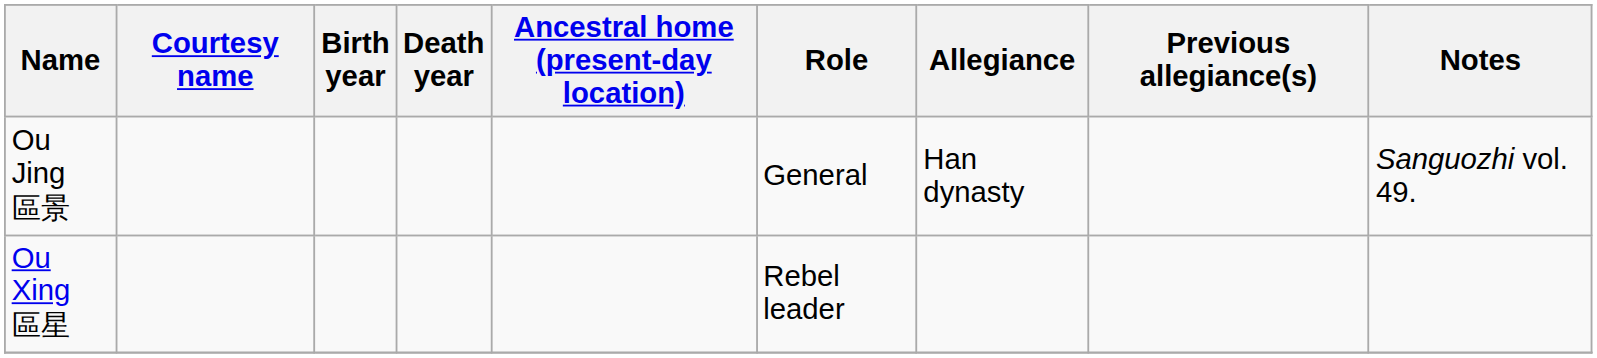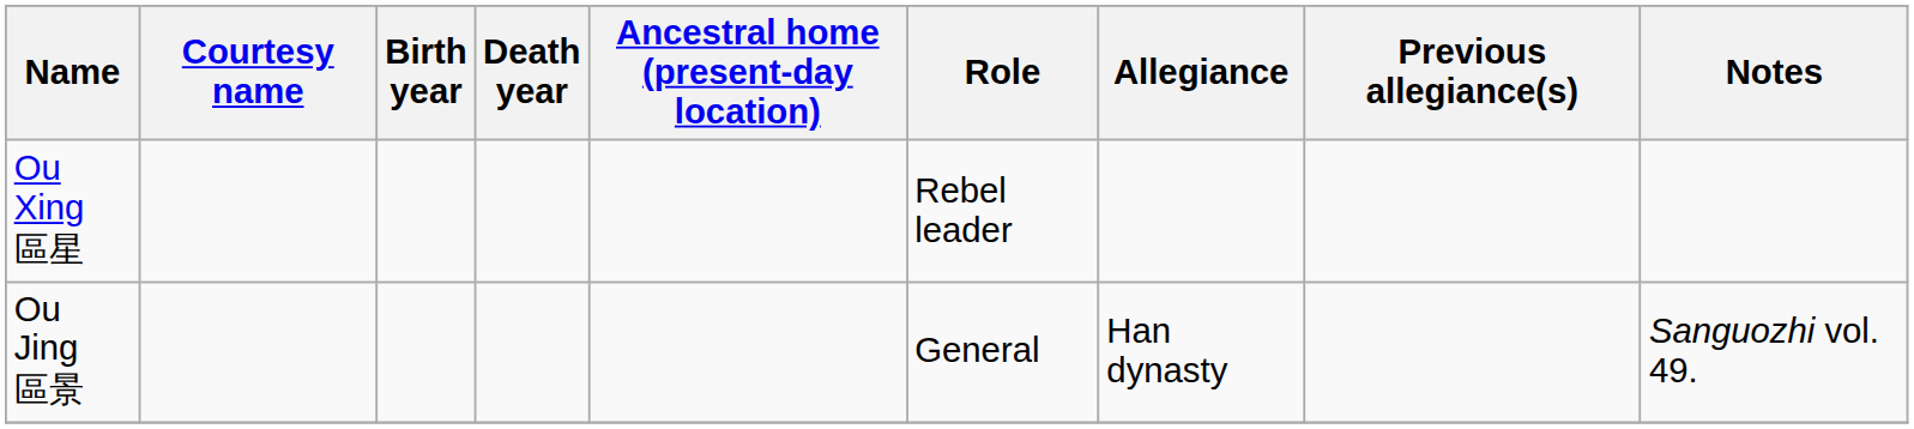 <table class="wikitable sortable">
 <tr>
 <th>Name</th>
 <th><a href='#'>Courtesy name</a></th>
 <th>Birth<br>year</th>
 <th>Death<br>year</th>
 <th><a href='#'>Ancestral home<br>(present-day location)</a></th>
 <th>Role</th>
 <th>Allegiance</th>
 <th>Previous allegiance(s)</th>
 <th>Notes</th>
 </tr>
 <tr>
+<td><a href='#'>Ou Xing</a><br>區星</td>
+<td></td>
+<td></td>
+<td></td>
+<td></td>
+<td>Rebel leader</td>
+<td></td>
+<td></td>
+<td></td>
+</tr>
+<tr>
 <td>Ou Jing<br>區景</td>
 <td></td>
 <td></td>
 <td></td>
 <td></td>
 <td>General</td>
 <td>Han dynasty</td>
 <td></td>
 <td><em>Sanguozhi</em> vol. 49.</td>
 </tr>
 <tr>
-<td><a href='#'>Ou Xing</a><br>區星</td>
-<td></td>
-<td></td>
-<td></td>
-<td></td>
-<td>Rebel leader</td>
-<td></td>
-<td></td>
-<td></td>
-</tr>
-<tr>
 </tr>
 </table>
